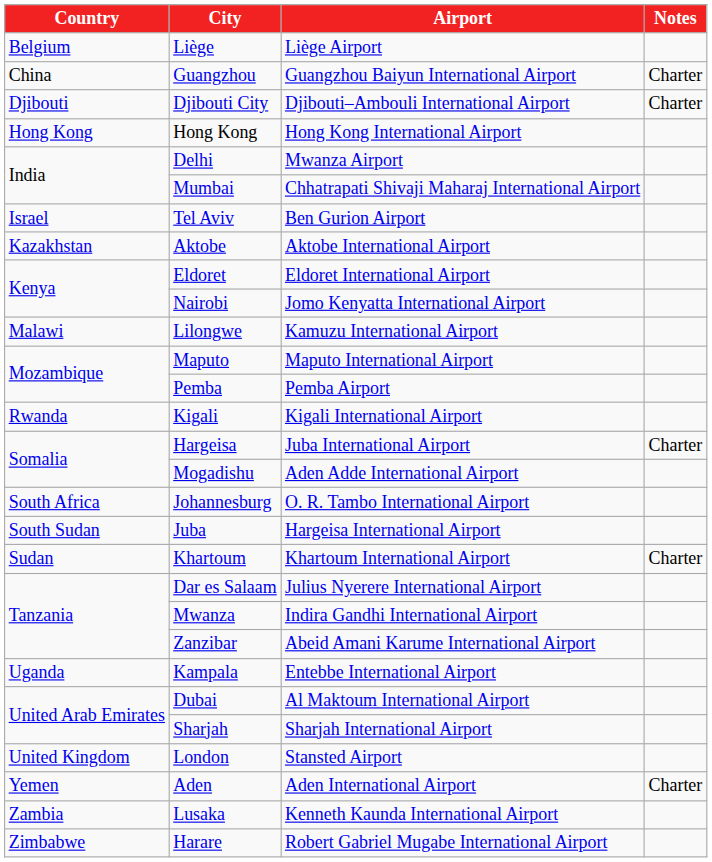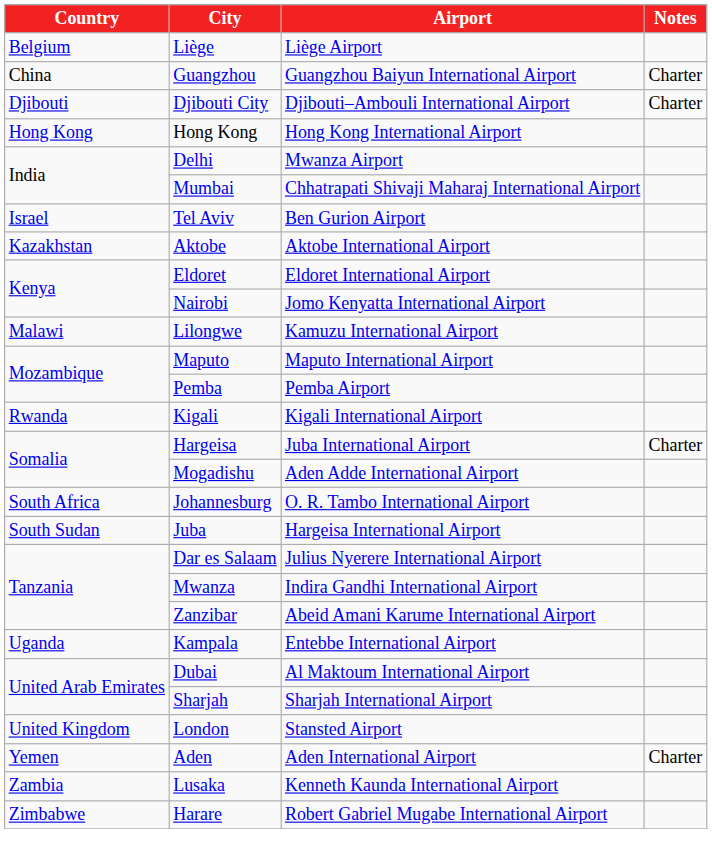 <table class="wikitable sortable">
 <tr>
 <th style="background:#F22222; color:#FFFFFF;">Country</th>
 <th style="background:#F22222; color:#FFFFFF;">City</th>
 <th style="background:#F22222; color:#FFFFFF;">Airport</th>
 <th style="background:#F22222; color:#FFFFFF;">Notes</th>
 </tr>
 <tr>
 <td><a href='#'>Belgium</a></td>
 <td><a href='#'>Liège</a></td>
 <td><a href='#'>Liège Airport</a></td>
 <td align=center></td>
 </tr>
 <tr>
 <td>China</td>
 <td><a href='#'>Guangzhou</a></td>
 <td><a href='#'>Guangzhou Baiyun International Airport</a></td>
 <td align=center>Charter</td>
 </tr>
 <tr>
 <td><a href='#'>Djibouti</a></td>
 <td><a href='#'>Djibouti City</a></td>
 <td><a href='#'>Djibouti–Ambouli International Airport</a></td>
 <td align=center>Charter</td>
 </tr>
 <tr>
 <td><a href='#'>Hong Kong</a></td>
 <td>Hong Kong</td>
 <td><a href='#'>Hong Kong International Airport</a></td>
 <td></td>
 </tr>
 <tr>
 <td rowspan="2">India</td>
 <td><a href='#'>Delhi</a></td>
 <td><a href='#'>Mwanza Airport</a></td>
 <td align=center></td>
 </tr>
 <tr>
 <td><a href='#'>Mumbai</a></td>
 <td><a href='#'>Chhatrapati Shivaji Maharaj International Airport</a></td>
 <td align=center></td>
 </tr>
 <tr>
 <td><a href='#'>Israel</a></td>
 <td><a href='#'>Tel Aviv</a></td>
 <td><a href='#'>Ben Gurion Airport</a></td>
 <td align=center></td>
 </tr>
 <tr>
 <td><a href='#'>Kazakhstan</a></td>
 <td><a href='#'>Aktobe</a></td>
 <td><a href='#'>Aktobe International Airport</a></td>
 <td align=center></td>
 </tr>
 <tr>
 <td rowspan="2"><a href='#'>Kenya</a></td>
 <td><a href='#'>Eldoret</a></td>
 <td><a href='#'>Eldoret International Airport</a></td>
 <td align=center></td>
 </tr>
 <tr>
 <td><a href='#'>Nairobi</a></td>
 <td><a href='#'>Jomo Kenyatta International Airport</a></td>
 <td></td>
 </tr>
 <tr>
 <td><a href='#'>Malawi</a></td>
 <td><a href='#'>Lilongwe</a></td>
 <td><a href='#'>Kamuzu International Airport</a></td>
 <td align=center></td>
 </tr>
 <tr>
 <td rowspan="2"><a href='#'>Mozambique</a></td>
 <td><a href='#'>Maputo</a></td>
 <td><a href='#'>Maputo International Airport</a></td>
 <td align=center></td>
 </tr>
 <tr>
 <td><a href='#'>Pemba</a></td>
 <td><a href='#'>Pemba Airport</a></td>
 <td align=center></td>
 </tr>
 <tr>
 <td><a href='#'>Rwanda</a></td>
 <td><a href='#'>Kigali</a></td>
 <td><a href='#'>Kigali International Airport</a></td>
 <td align=center></td>
 </tr>
 <tr>
 <td rowspan="2"><a href='#'>Somalia</a></td>
 <td><a href='#'>Hargeisa</a></td>
 <td><a href='#'>Juba International Airport</a></td>
 <td align=center>Charter</td>
 </tr>
 <tr>
 <td><a href='#'>Mogadishu</a></td>
 <td><a href='#'>Aden Adde International Airport</a></td>
 <td align=center></td>
 </tr>
 <tr>
 <td><a href='#'>South Africa</a></td>
 <td><a href='#'>Johannesburg</a></td>
 <td><a href='#'>O. R. Tambo International Airport</a></td>
 <td></td>
 </tr>
 <tr>
 <td><a href='#'>South Sudan</a></td>
 <td><a href='#'>Juba</a></td>
 <td><a href='#'>Hargeisa International Airport</a></td>
 <td align=center></td>
 </tr>
 <tr>
-<td><a href='#'>Sudan</a></td>
-<td><a href='#'>Khartoum</a></td>
-<td><a href='#'>Khartoum International Airport</a></td>
-<td align=center>Charter</td>
-</tr>
-<tr>
 <td rowspan="3"><a href='#'>Tanzania</a></td>
 <td><a href='#'>Dar es Salaam</a></td>
 <td><a href='#'>Julius Nyerere International Airport</a></td>
 <td align=center></td>
 </tr>
 <tr>
 <td><a href='#'>Mwanza</a></td>
 <td><a href='#'>Indira Gandhi International Airport</a></td>
 <td align=center></td>
 </tr>
 <tr>
 <td><a href='#'>Zanzibar</a></td>
 <td><a href='#'>Abeid Amani Karume International Airport</a></td>
 <td align=center></td>
 </tr>
 <tr>
 <td><a href='#'>Uganda</a></td>
 <td><a href='#'>Kampala</a></td>
 <td><a href='#'>Entebbe International Airport</a></td>
 <td align=center></td>
 </tr>
 <tr>
 <td rowspan="2"><a href='#'>United Arab Emirates</a></td>
 <td><a href='#'>Dubai</a></td>
 <td><a href='#'>Al Maktoum International Airport</a></td>
 <td></td>
 </tr>
 <tr>
 <td><a href='#'>Sharjah</a></td>
 <td><a href='#'>Sharjah International Airport</a></td>
 <td></td>
 </tr>
 <tr>
 <td><a href='#'>United Kingdom</a></td>
 <td><a href='#'>London</a></td>
 <td><a href='#'>Stansted Airport</a></td>
 <td></td>
 </tr>
 <tr>
 <td><a href='#'>Yemen</a></td>
 <td><a href='#'>Aden</a></td>
 <td><a href='#'>Aden International Airport</a></td>
 <td align=center>Charter</td>
 </tr>
 <tr>
 <td><a href='#'>Zambia</a></td>
 <td><a href='#'>Lusaka</a></td>
 <td><a href='#'>Kenneth Kaunda International Airport</a></td>
 <td align=center></td>
 </tr>
 <tr>
 <td><a href='#'>Zimbabwe</a></td>
 <td><a href='#'>Harare</a></td>
 <td><a href='#'>Robert Gabriel Mugabe International Airport</a></td>
 <td align=center></td>
 </tr>
 </table>
